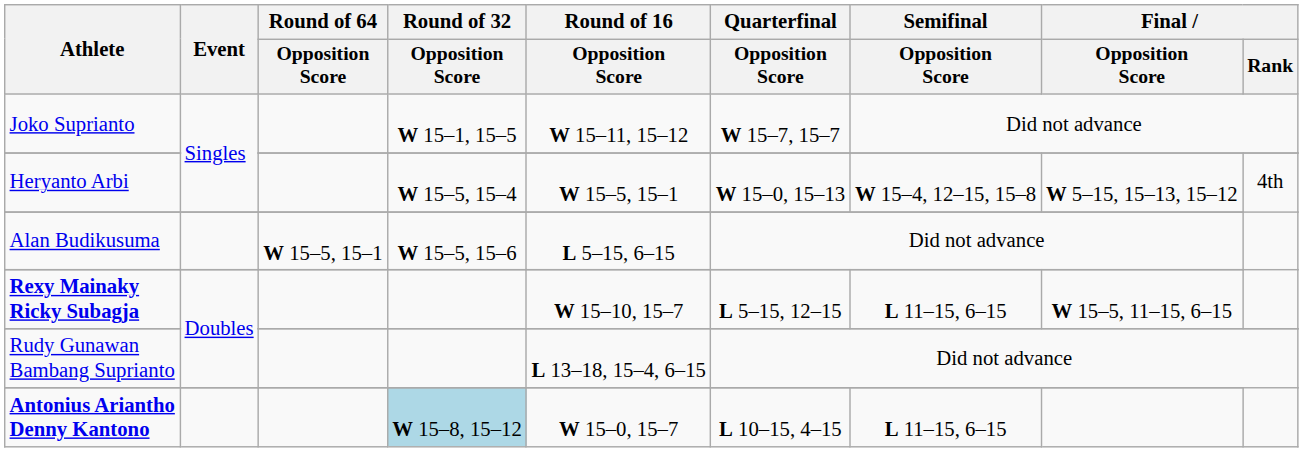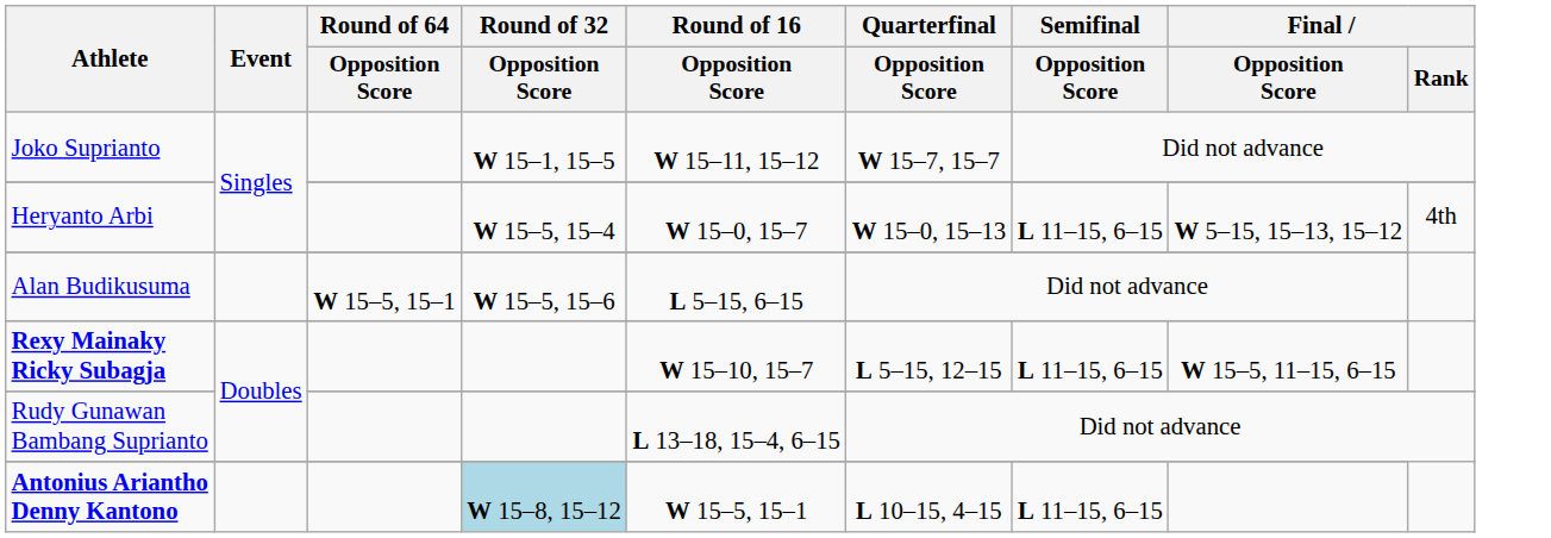 <table class=wikitable style="font-size:90%">
 <tr>
 <th rowspan="2">Athlete</th>
 <th rowspan="2">Event</th>
 <th>Round of 64</th>
 <th>Round of 32</th>
 <th>Round of 16</th>
 <th>Quarterfinal</th>
 <th>Semifinal</th>
 <th colspan=2>Final / </th>
 </tr>
 <tr style="font-size:95%">
 <th>Opposition<br>Score</th>
 <th>Opposition<br>Score</th>
 <th>Opposition<br>Score</th>
 <th>Opposition<br>Score</th>
 <th>Opposition<br>Score</th>
 <th>Opposition<br>Score</th>
 <th>Rank</th>
 </tr>
 <tr align=center>
 <td align=left><a href='#'>Joko Suprianto</a></td>
 <td align=left rowspan=3><a href='#'>Singles</a></td>
 <td></td>
 <td><br><strong>W</strong> 15–1, 15–5</td>
 <td><br><strong>W</strong> 15–11, 15–12</td>
 <td><br><strong>W</strong> 15–7, 15–7</td>
 <td colspan=3>Did not advance</td>
 </tr>
 <tr>
 </tr>
 <tr align=center>
 <td align=left><a href='#'>Heryanto Arbi</a></td>
 <td></td>
 <td><br><strong>W</strong> 15–5, 15–4</td>
-<td><br><strong>W</strong> 15–5, 15–1</td>
+<td><br><strong>W</strong> 15–0, 15–7</td>
 <td><br><strong>W</strong> 15–0, 15–13</td>
-<td><br><strong>W</strong> 15–4, 12–15, 15–8</td>
+<td><br><strong>L</strong> 11–15, 6–15</td>
 <td><br><strong>W</strong> 5–15, 15–13, 15–12</td>
 <td>4th</td>
 </tr>
 <tr>
 </tr>
 <tr align=center>
 <td align=left><a href='#'>Alan Budikusuma</a></td>
 <td></td>
 <td><br><strong>W</strong> 15–5, 15–1</td>
 <td><br><strong>W</strong> 15–5, 15–6</td>
 <td><br><strong>L</strong> 5–15, 6–15</td>
 <td colspan=3>Did not advance</td>
 </tr>
 <tr>
 </tr>
 <tr align=center>
 <td align=left><strong><a href='#'>Rexy Mainaky</a> <br> <a href='#'>Ricky Subagja</a></strong></td>
 <td align=left rowspan=3><a href='#'>Doubles</a></td>
 <td></td>
 <td></td>
 <td><br><strong>W</strong> 15–10, 15–7</td>
 <td><br><strong>L</strong> 5–15, 12–15</td>
 <td><br><strong>L</strong> 11–15, 6–15</td>
 <td><br><strong>W</strong> 15–5, 11–15, 6–15</td>
 <td></td>
 </tr>
 <tr>
 </tr>
 <tr align=center>
 <td align=left><a href='#'>Rudy Gunawan</a> <br> <a href='#'>Bambang Suprianto</a></td>
 <td></td>
 <td></td>
 <td><br><strong>L</strong> 13–18, 15–4, 6–15</td>
 <td colspan=4>Did not advance</td>
 </tr>
 <tr>
 </tr>
 <tr align=center>
 <td align=left><strong><a href='#'>Antonius Ariantho</a> <br> <a href='#'>Denny Kantono</a></strong></td>
 <td></td>
 <td></td>
 <td style="background: lightblue;"><br><strong>W</strong> 15–8, 15–12</td>
-<td><br><strong>W</strong> 15–0, 15–7</td>
+<td><br><strong>W</strong> 15–5, 15–1</td>
 <td><br><strong>L</strong> 10–15, 4–15</td>
 <td><br><strong>L</strong> 11–15, 6–15</td>
 <td></td>
 </tr>
 </table>
